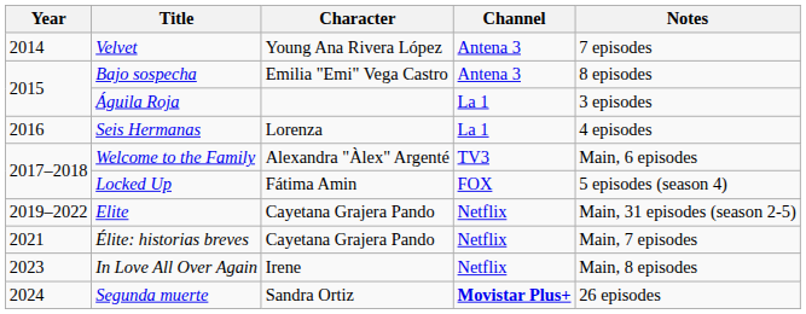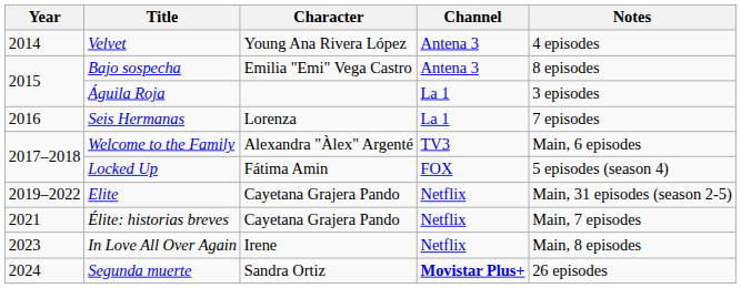 <table class="wikitable">
 <tr>
 <th>Year</th>
 <th>Title</th>
 <th>Character</th>
 <th>Channel</th>
 <th>Notes</th>
 </tr>
 <tr>
 <td>2014</td>
 <td><em><a href='#'>Velvet</a></em></td>
 <td>Young Ana Rivera López</td>
 <td><a href='#'>Antena 3</a></td>
-<td>7 episodes</td>
+<td>4 episodes</td>
 </tr>
 <tr>
 <td rowspan="2">2015</td>
 <td><em><a href='#'>Bajo sospecha</a></em></td>
 <td>Emilia "Emi" Vega Castro</td>
 <td><a href='#'>Antena 3</a></td>
 <td>8 episodes</td>
 </tr>
 <tr>
 <td><em><a href='#'>Águila Roja</a></em></td>
 <td></td>
 <td><a href='#'>La 1</a></td>
 <td>3 episodes</td>
 </tr>
 <tr>
 <td>2016</td>
 <td><em><a href='#'>Seis Hermanas</a></em></td>
 <td>Lorenza</td>
 <td><a href='#'>La 1</a></td>
-<td>4 episodes</td>
+<td>7 episodes</td>
 </tr>
 <tr>
 <td rowspan=2>2017–2018</td>
 <td><em><a href='#'>Welcome to the Family</a></em></td>
 <td>Alexandra "Àlex" Argenté</td>
 <td><a href='#'>TV3</a></td>
 <td>Main, 6 episodes</td>
 </tr>
 <tr>
 <td><em><a href='#'>Locked Up</a></em></td>
 <td>Fátima Amin</td>
 <td><a href='#'>FOX</a></td>
 <td>5 episodes (season 4)</td>
 </tr>
 <tr>
 <td>2019–2022</td>
 <td><em><a href='#'>Elite</a></em></td>
 <td>Cayetana Grajera Pando</td>
 <td><a href='#'>Netflix</a></td>
 <td>Main, 31 episodes (season 2-5)</td>
 </tr>
 <tr>
 <td>2021</td>
 <td><em>Élite: historias breves</em></td>
 <td>Cayetana Grajera Pando</td>
 <td><a href='#'>Netflix</a></td>
 <td>Main, 7 episodes</td>
 </tr>
 <tr>
 <td>2023</td>
 <td><em>In Love All Over Again</em></td>
 <td>Irene</td>
 <td><a href='#'>Netflix</a></td>
 <td>Main, 8 episodes</td>
 </tr>
 <tr>
 <td>2024</td>
 <td><em><a href='#'>Segunda muerte</a></em></td>
 <td>Sandra Ortiz</td>
 <td><strong><a href='#'>Movistar Plus+</a></strong></td>
 <td>26 episodes</td>
 </tr>
 </table>
